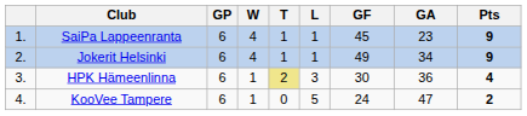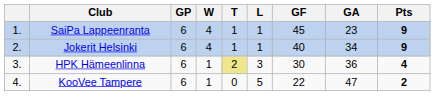 <table class="wikitable">
 <tr>
 <th width="30"></th>
 <th width="200">Club</th>
 <th width="30">GP</th>
 <th width="30">W</th>
 <th width="30">T</th>
 <th width="30">L</th>
 <th width="70">GF</th>
 <th width="70">GA</th>
 <th width="70">Pts</th>
 </tr>
 <tr bgcolor="#BCD2EE" align="center">
 <td>1.</td>
 <td><a href='#'>SaiPa Lappeenranta</a></td>
 <td>6</td>
 <td>4</td>
 <td>1</td>
 <td>1</td>
 <td>45</td>
 <td>23</td>
 <td><strong>9</strong></td>
 </tr>
 <tr align="center" bgcolor="#BCD2EE">
 <td>2.</td>
 <td><a href='#'>Jokerit Helsinki</a></td>
 <td>6</td>
 <td>4</td>
 <td>1</td>
 <td>1</td>
-<td>49</td>
+<td>40</td>
 <td>34</td>
 <td><strong>9</strong></td>
 </tr>
 <tr align="center">
 <td>3.</td>
 <td><a href='#'>HPK Hämeenlinna</a></td>
 <td>6</td>
 <td>1</td>
 <td style="background: khaki;">2</td>
 <td>3</td>
 <td>30</td>
 <td>36</td>
 <td><strong>4</strong></td>
 </tr>
 <tr align="center">
 <td>4.</td>
 <td><a href='#'>KooVee Tampere</a></td>
 <td>6</td>
 <td>1</td>
 <td>0</td>
 <td>5</td>
-<td>24</td>
+<td>22</td>
 <td>47</td>
 <td><strong>2</strong></td>
 </tr>
 </table>
